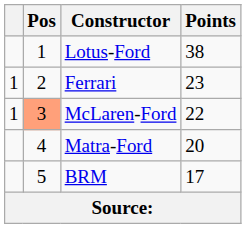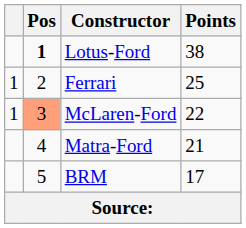 <table class="wikitable" style="font-size: 95%;">
 <tr>
 <th></th>
 <th>Pos</th>
 <th>Constructor</th>
 <th>Points</th>
 </tr>
 <tr>
 <td align="left"></td>
-<td align="center">1</td>
+<td align="center"><strong>1</strong></td>
 <td> <a href='#'>Lotus</a>-<a href='#'>Ford</a></td>
 <td align="left">38</td>
 </tr>
 <tr>
 <td align="left"> 1</td>
 <td align="center">2</td>
 <td> <a href='#'>Ferrari</a></td>
-<td align="left">23</td>
+<td align="left">25</td>
 </tr>
 <tr>
 <td align="left"> 1</td>
 <td align="center" style="background: lightsalmon;">3</td>
 <td> <a href='#'>McLaren</a>-<a href='#'>Ford</a></td>
 <td align="left">22</td>
 </tr>
 <tr>
 <td align="left"></td>
 <td align="center">4</td>
 <td> <a href='#'>Matra</a>-<a href='#'>Ford</a></td>
-<td align="left">20</td>
+<td align="left">21</td>
 </tr>
 <tr>
 <td align="left"></td>
 <td align="center">5</td>
 <td> <a href='#'>BRM</a></td>
 <td align="left">17</td>
 </tr>
 <tr>
 <th colspan=4>Source:</th>
 </tr>
 </table>
